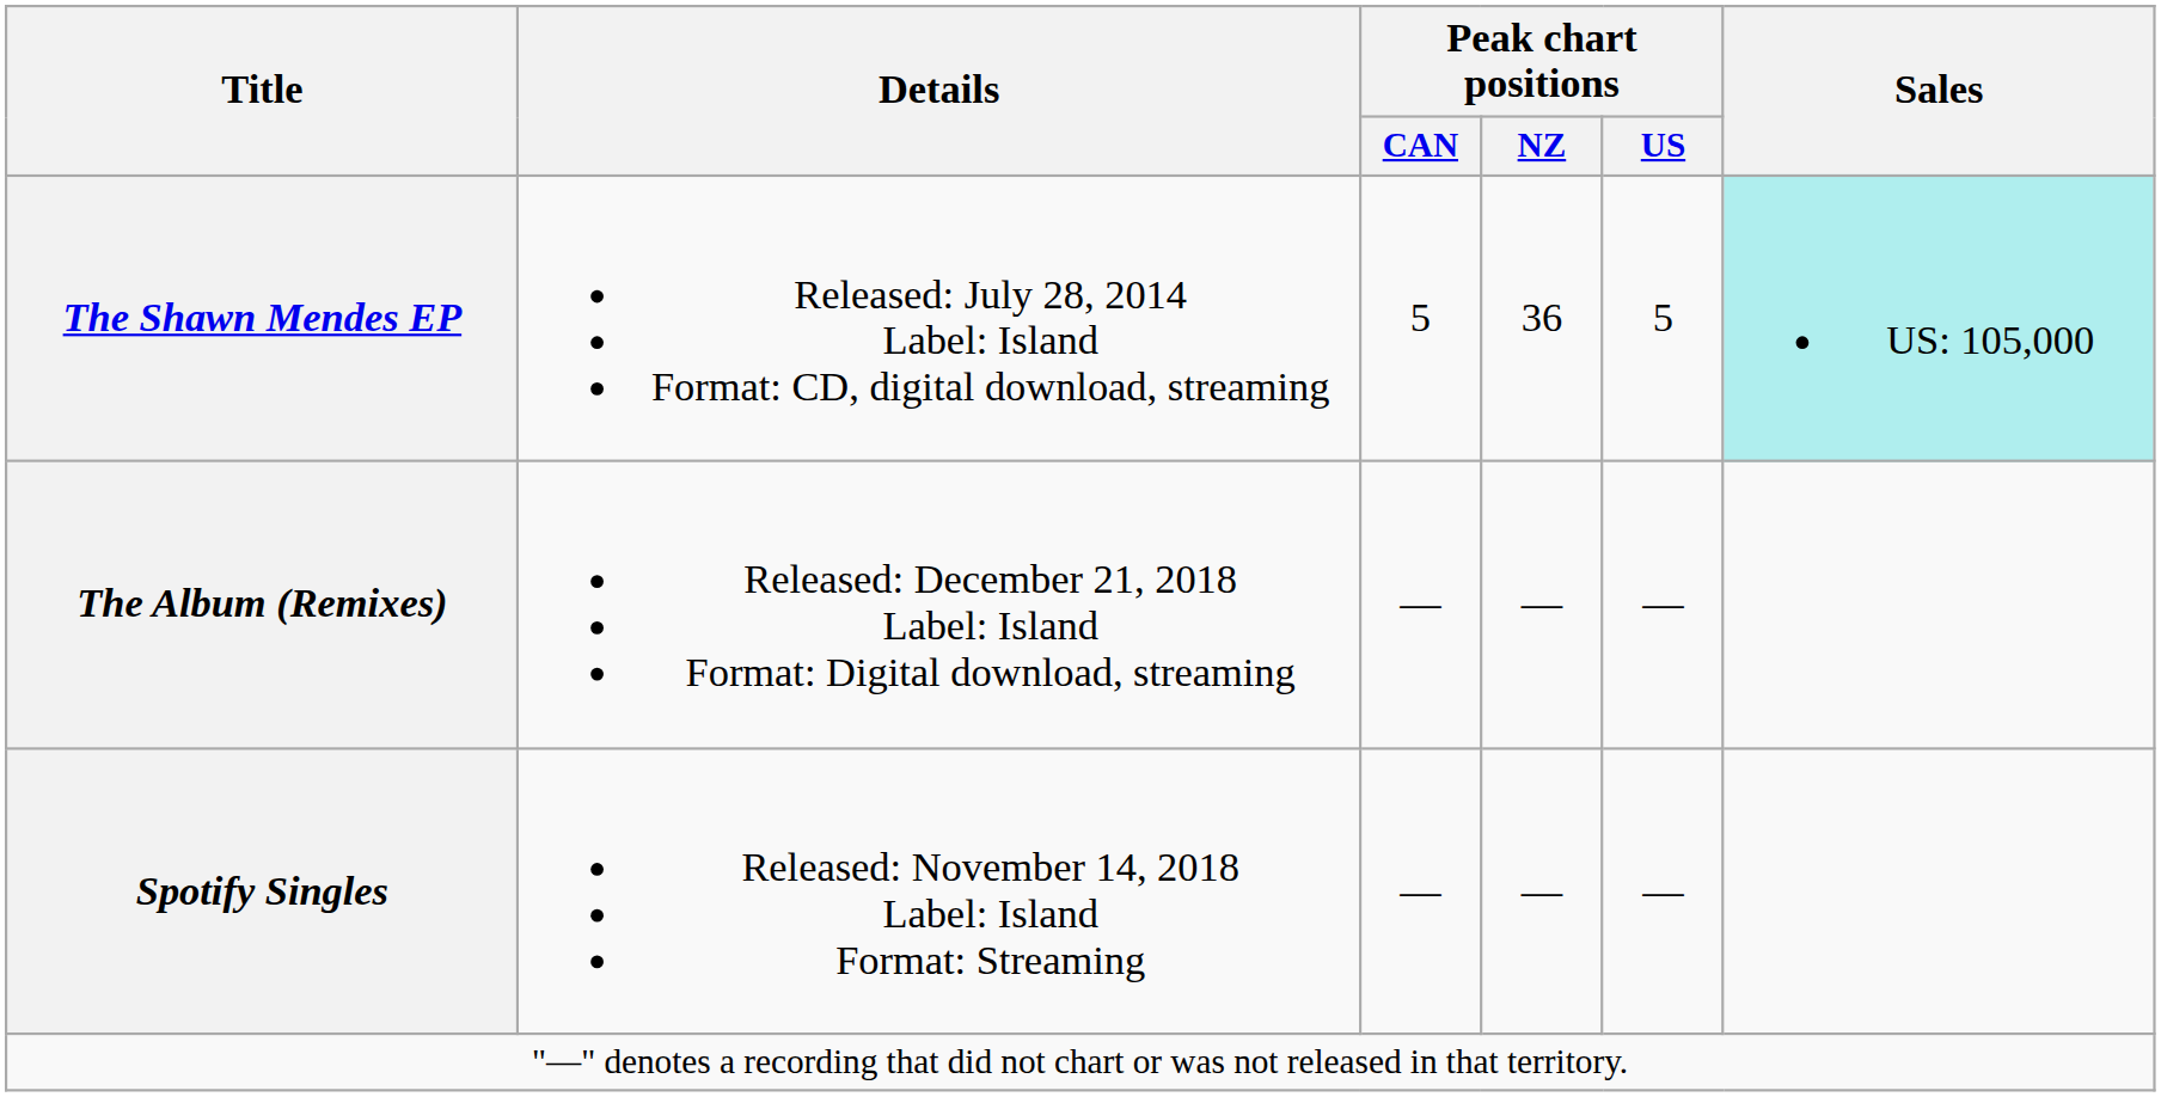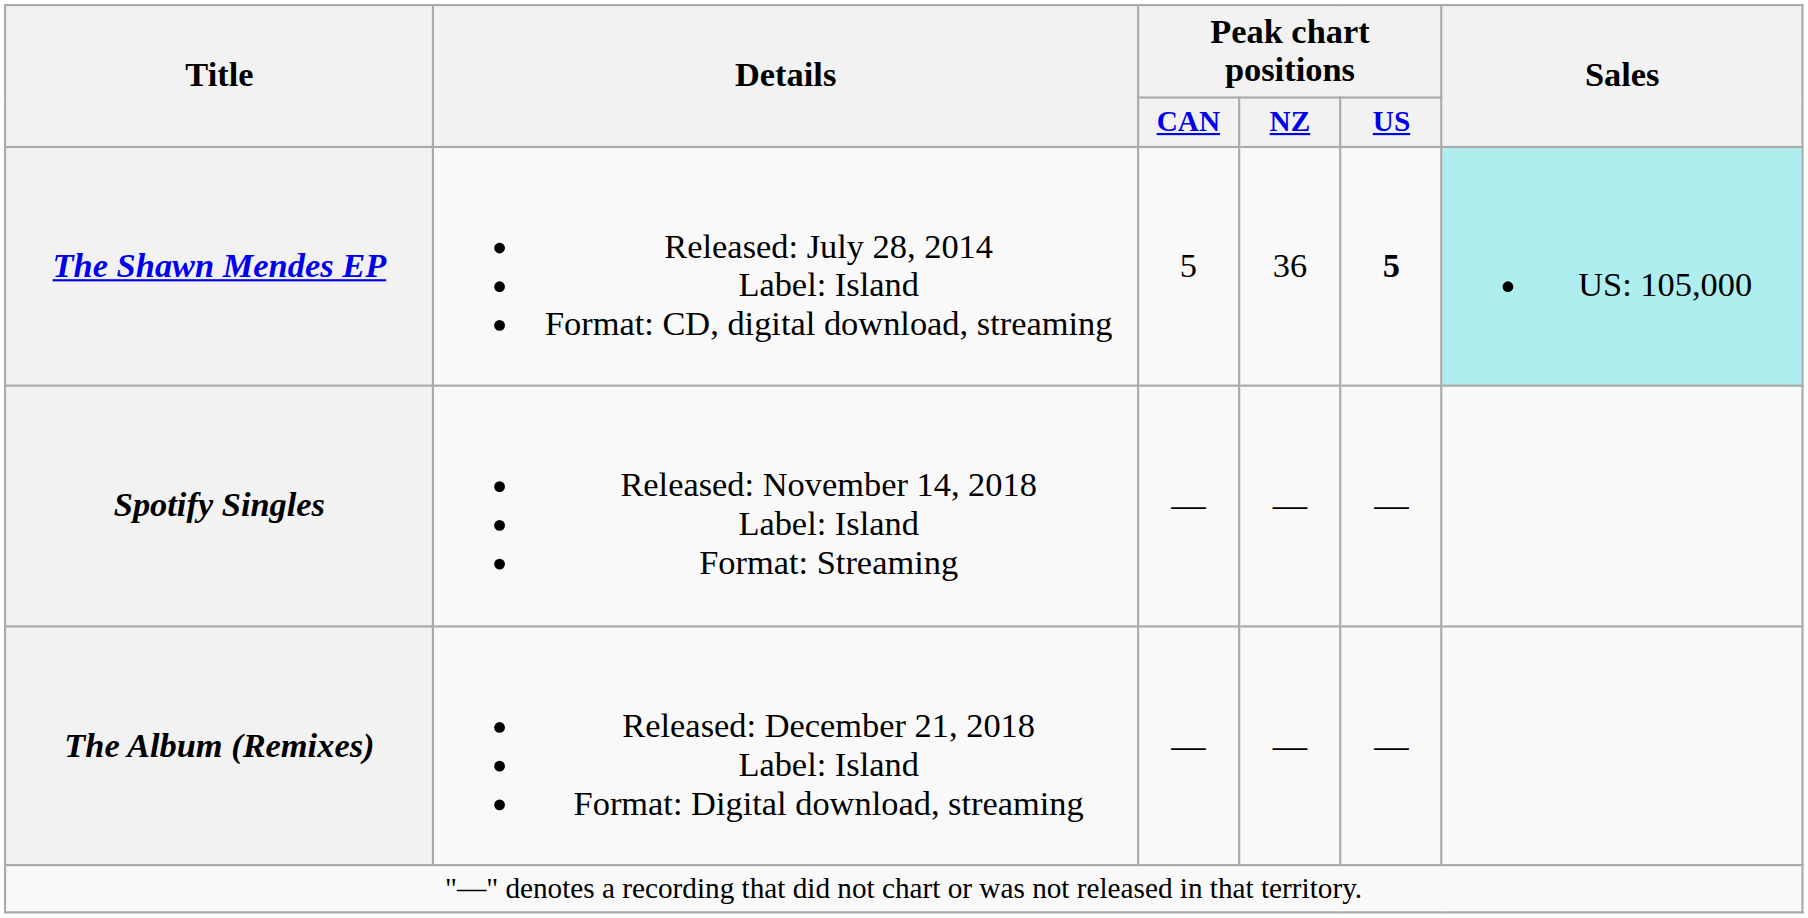 <table class="wikitable plainrowheaders" style="text-align:center;">
 <tr>
 <th scope="col" rowspan="2" style="width:12em;">Title</th>
 <th scope="col" rowspan="2" style="width:20em;">Details</th>
 <th scope="col" colspan="3">Peak chart<br>positions</th>
 <th scope="col" rowspan="2" style="width:10em;">Sales</th>
 </tr>
 <tr>
 <th scope="col" style="width:3em;font-size:85%;"><a href='#'>CAN</a><br></th>
 <th scope="col" style="width:3em;font-size:85%;"><a href='#'>NZ</a><br></th>
 <th scope="col" style="width:3em;font-size:85%;"><a href='#'>US</a><br></th>
 </tr>
 <tr>
 <th scope="row"><em><a href='#'>The Shawn Mendes EP</a></em></th>
 <td><br><ul><li>Released: July 28, 2014</li><li>Label: Island</li><li>Format: CD, digital download, streaming</li></ul></td>
 <td>5</td>
 <td>36</td>
-<td>5</td>
+<td><strong>5</strong></td>
 <td style="background: paleturquoise;"><br><ul><li>US: 105,000</li></ul></td>
+</tr>
+<tr>
+<th scope="row"><em>Spotify Singles</em></th>
+<td><br><ul><li>Released: November 14, 2018</li><li>Label: Island</li><li>Format: Streaming</li></ul></td>
+<td>—</td>
+<td>—</td>
+<td>—</td>
+<td></td>
 </tr>
 <tr>
 <th scope="row"><em>The Album (Remixes)</em></th>
 <td><br><ul><li>Released: December 21, 2018</li><li>Label: Island</li><li>Format: Digital download, streaming</li></ul></td>
 <td>—</td>
 <td>—</td>
 <td>—</td>
 <td></td>
 </tr>
 <tr>
-<th scope="row"><em>Spotify Singles</em></th>
-<td><br><ul><li>Released: November 14, 2018</li><li>Label: Island</li><li>Format: Streaming</li></ul></td>
-<td>—</td>
-<td>—</td>
-<td>—</td>
-<td></td>
-</tr>
-<tr>
 <td colspan="6" style="font-size:85%;">"—" denotes a recording that did not chart or was not released in that territory.</td>
 </tr>
 </table>
